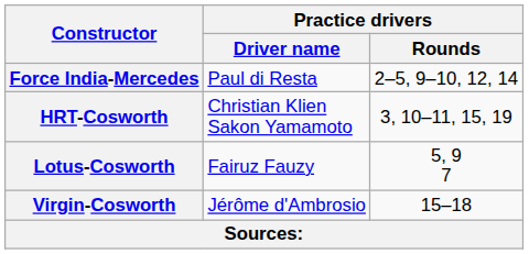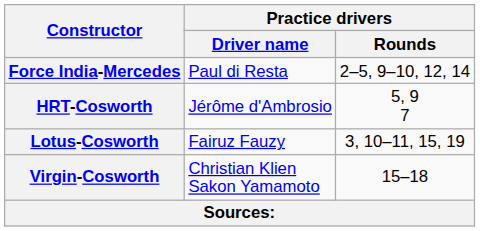 <table class="wikitable" style="font-size:85%">
 <tr>
 <th scope="col" rowspan="2"><a href='#'>Constructor</a></th>
 <th colspan="3" scope="col" class="unsortable">Practice drivers</th>
 </tr>
 <tr>
 <th scope="col" class="unsortable"><a href='#'>Driver name</a></th>
 <th class="unsortable">Rounds</th>
 </tr>
 <tr>
 <th nowrap><a href='#'>Force India</a>-<a href='#'>Mercedes</a></th>
 <td nowrap> <a href='#'>Paul di Resta</a></td>
 <td align="center" nowrap>2–5, 9–10, 12, 14</td>
 </tr>
 <tr>
 <th nowrap><a href='#'>HRT</a>-<a href='#'>Cosworth</a></th>
-<td nowrap> <a href='#'>Christian Klien</a><br> <a href='#'>Sakon Yamamoto</a></td>
-<td align="center" nowrap>3, 10–11, 15, 19</td>
+<td nowrap> <a href='#'>Jérôme d'Ambrosio</a></td>
+<td align="center" nowrap>5, 9<br>7</td>
 </tr>
 <tr>
 <th nowrap><a href='#'>Lotus</a>-<a href='#'>Cosworth</a></th>
 <td nowrap> <a href='#'>Fairuz Fauzy</a></td>
-<td align="center" nowrap>5, 9<br>7</td>
+<td align="center" nowrap>3, 10–11, 15, 19</td>
 </tr>
 <tr>
 <th nowrap><a href='#'>Virgin</a>-<a href='#'>Cosworth</a></th>
-<td nowrap> <a href='#'>Jérôme d'Ambrosio</a></td>
+<td nowrap> <a href='#'>Christian Klien</a><br> <a href='#'>Sakon Yamamoto</a></td>
 <td align="center" nowrap>15–18</td>
 </tr>
 <tr>
 <th colspan=3>Sources:</th>
 </tr>
 </table>
